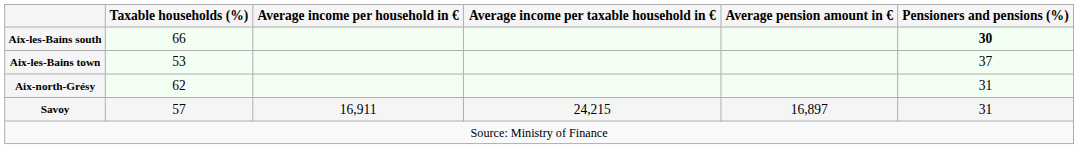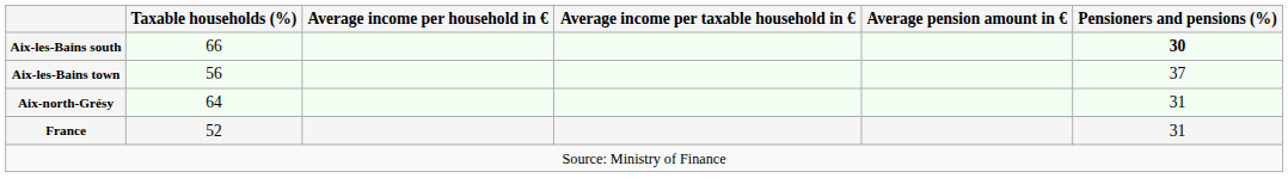 <table class="wikitable" style="margin:1em auto; font-size:90%;width:90%;border:0px;text-align:center;line-height:120%;">
 <tr>
 <th style="background: #F5F5F5; color: #000000" width="100"></th>
 <th style="background: #F5F5F5; color:#000000;">Taxable households (%)</th>
 <th style="background: #F5F5F5; color:#000000;">Average income per household in €</th>
 <th style="background: #F5F5F5; color:#000000;">Average income per taxable household in €</th>
 <th style="background: #F5F5F5; color:#000000;">Average pension amount in €</th>
 <th style="background: #F5F5F5; color:#000000;">Pensioners and pensions (%)</th>
 </tr>
 <tr>
 <th style="background: #F5F5F5; color:#000000;"><small>Aix-les-Bains south</small></th>
 <td style="background: #F3FFF3; color:#000000;">66</td>
 <td style="background: #F3FFF3; color:#000000;"></td>
 <td style="background: #F3FFF3; color:#000000;"></td>
 <td style="background: #F3FFF3; color:#000000;"></td>
 <td style="background: #F3FFF3; color:#000000;"><strong>30</strong></td>
 </tr>
 <tr>
 <th style="background: #F5F5F5; color:#000000;"><small>Aix-les-Bains town</small></th>
-<td style="background: #F3FFF3; color: black;">53</td>
+<td style="background: #F3FFF3; color: black;">56</td>
 <td style="background: #F3FFF3; color: black;"></td>
 <td style="background: #F3FFF3; color: black;"></td>
 <td style="background: #F3FFF3; color: black;"></td>
 <td style="background: #F3FFF3; color: black;">37</td>
 </tr>
 <tr>
 <th style="background: #F5F5F5; color:#000000;"><small>Aix-north-Grésy</small></th>
-<td style="background: #F3FFF3; color: black;">62</td>
+<td style="background: #F3FFF3; color: black;">64</td>
 <td style="background: #F3FFF3; color: black;"></td>
 <td style="background: #F3FFF3; color: black;"></td>
 <td style="background: #F3FFF3; color: black;"></td>
 <td style="background: #F3FFF3; color: black;">31</td>
 </tr>
 <tr>
-<th style="background: #F5F5F5; color:#000000;"><small>Savoy</small></th>
-<td style="background: #F5F5F5; color: black;">57</td>
-<td style="background: #F5F5F5; color: black;">16,911</td>
-<td style="background: #F5F5F5; color: black;">24,215</td>
-<td style="background: #F5F5F5; color: black;">16,897</td>
+<th style="background: #F5F5F5; color:#000000;"><small>France</small></th>
+<td style="background: #F5F5F5; color: black;">52</td>
+<td style="background: #F5F5F5; color: black;"></td>
+<td style="background: #F5F5F5; color: black;"></td>
+<td style="background: #F5F5F5; color: black;"></td>
 <td style="background: #F5F5F5; color: black;">31</td>
 </tr>
 <tr>
 <td colspan="6" style="text-align:center;font-size:90%;">Source: Ministry of Finance</td>
 </tr>
 </table>
